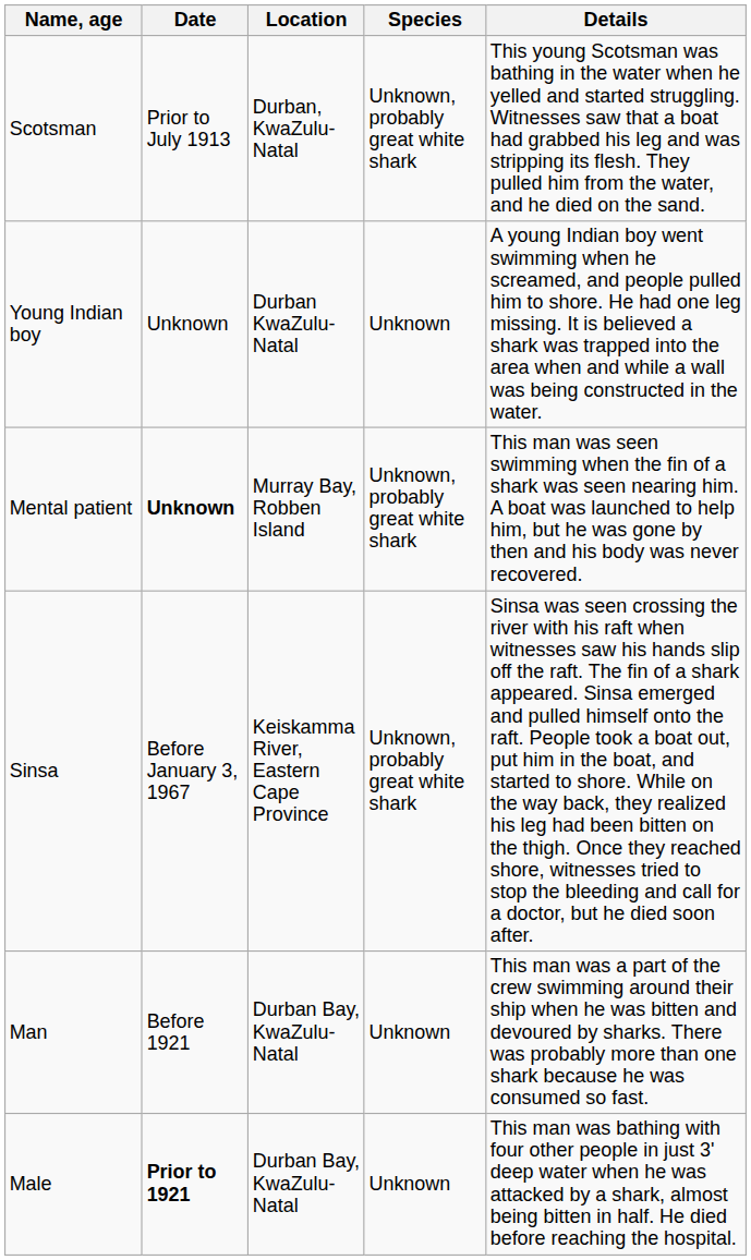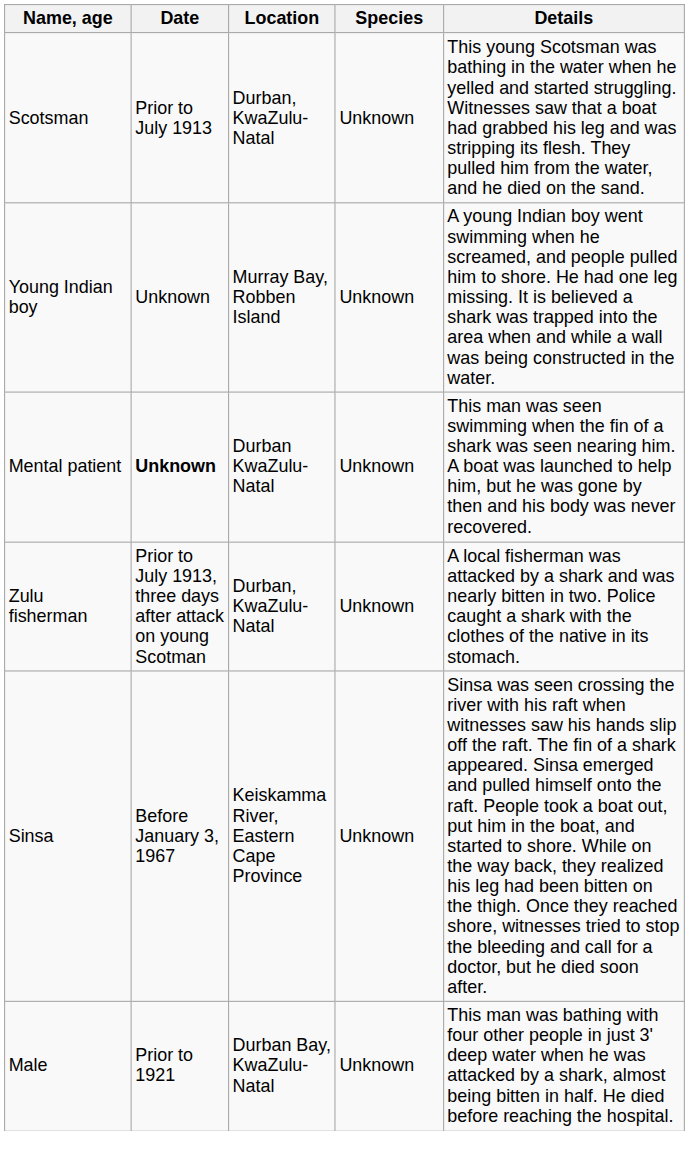 <table class="wikitable">
 <tr>
 <th width="200">Name, age</th>
 <th width="100">Date</th>
 <th width="100">Location</th>
 <th width="150">Species</th>
 <th width="550">Details</th>
 </tr>
 <tr>
 <td>Scotsman</td>
 <td>Prior to July 1913</td>
 <td>Durban, KwaZulu-Natal</td>
-<td>Unknown, probably great white shark</td>
+<td>Unknown</td>
 <td>This young Scotsman was bathing in the water when he yelled and started struggling. Witnesses saw that a boat  had grabbed his leg and was stripping its flesh. They pulled him from the water, and he died on the sand.</td>
 </tr>
 <tr>
 <td>Young Indian boy</td>
 <td>Unknown</td>
-<td>Durban KwaZulu-Natal</td>
+<td>Murray Bay, Robben Island</td>
 <td>Unknown</td>
 <td>A young Indian boy went swimming when he screamed, and people pulled him to shore. He had one leg missing. It is believed a shark was trapped into the area when and while a wall was being constructed in the water.</td>
 </tr>
 <tr>
 <td>Mental patient</td>
 <td><strong>Unknown</strong></td>
-<td>Murray Bay, Robben Island</td>
-<td>Unknown, probably great white shark</td>
+<td>Durban KwaZulu-Natal</td>
+<td>Unknown</td>
 <td>This man was seen swimming when the fin of a shark was seen nearing him. A boat was launched to help him, but he was gone by then and his body was never recovered.</td>
+</tr>
+<tr>
+<td>Zulu fisherman</td>
+<td>Prior to July 1913, three days after attack on young Scotman</td>
+<td>Durban, KwaZulu-Natal</td>
+<td>Unknown</td>
+<td>A local fisherman was attacked by a shark and was nearly bitten in two. Police caught a shark with the clothes of the native in its stomach.</td>
 </tr>
 <tr>
 <td>Sinsa</td>
 <td>Before January 3, 1967</td>
 <td>Keiskamma River, Eastern Cape Province</td>
-<td>Unknown, probably great white shark</td>
+<td>Unknown</td>
 <td>Sinsa was seen crossing the river with his raft when witnesses saw his hands slip off the raft. The fin of a shark appeared. Sinsa emerged and pulled himself onto the raft. People took a boat out, put him in the boat, and started to shore. While on the way back, they realized his leg had been bitten on the thigh. Once they reached shore, witnesses tried to stop the bleeding and call for a doctor, but he died soon after.</td>
 </tr>
 <tr>
-<td>Man</td>
-<td>Before 1921</td>
-<td>Durban Bay, KwaZulu-Natal</td>
-<td>Unknown</td>
-<td>This man was a part of the crew swimming around their ship when he was bitten and devoured by sharks. There was probably more than one shark because he was consumed so fast.</td>
-</tr>
-<tr>
 <td>Male</td>
-<td><strong>Prior to 1921</strong></td>
+<td>Prior to 1921</td>
 <td>Durban Bay, KwaZulu-Natal</td>
 <td>Unknown</td>
 <td>This man was bathing with four other people in just 3' deep water when he was attacked by a shark, almost being bitten in half. He died before reaching the hospital.</td>
 </tr>
 </table>
